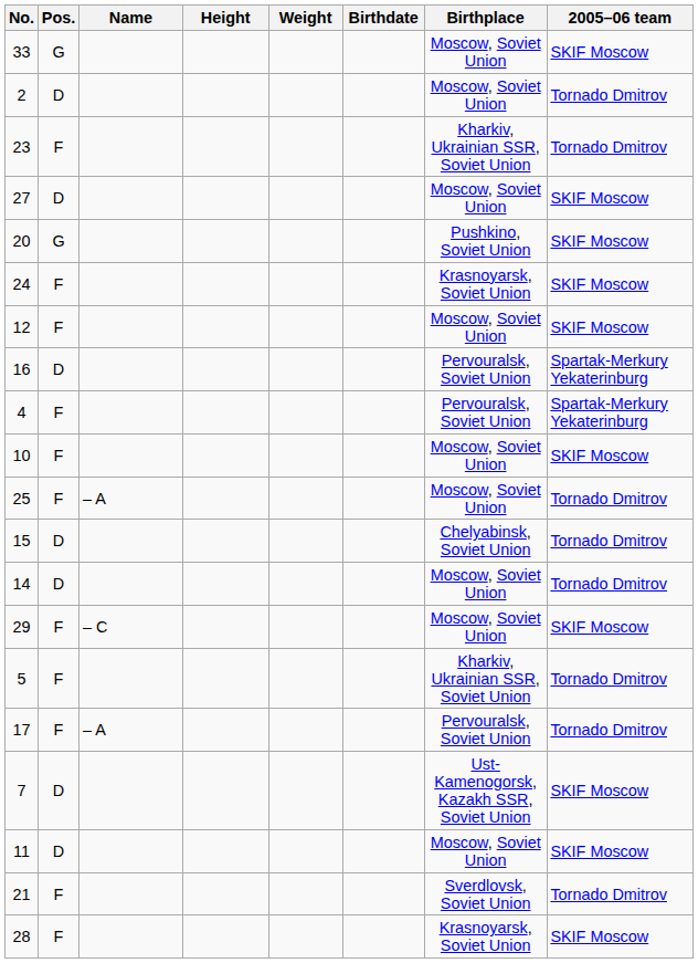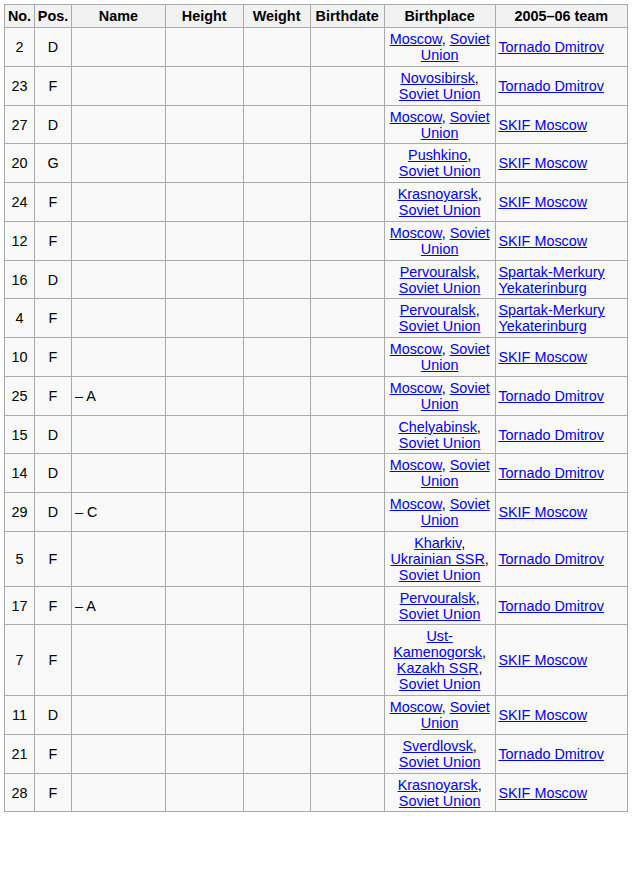 <table width="100%" class="wikitable sortable" style="font-size: 90%; text-align: center;">
 <tr>
 <th style="width:  4%;">No.</th>
 <th style="width:  4%;">Pos.</th>
 <th style="width: 16%;">Name</th>
 <th style="width: 13%;">Height</th>
 <th style="width: 11%;">Weight</th>
 <th style="width: 12%;">Birthdate</th>
 <th style="width: 18%;">Birthplace</th>
 <th style="width: 22%;">2005–06 team</th>
-</tr>
-<tr>
-<td>33</td>
-<td>G</td>
-<td style="text-align:left;"></td>
-<td></td>
-<td></td>
-<td style="text-align:right;"></td>
-<td><a href='#'>Moscow</a>, <a href='#'>Soviet Union</a></td>
-<td style="text-align:left;"> <a href='#'>SKIF Moscow</a></td>
 </tr>
 <tr>
 <td>2</td>
 <td>D</td>
 <td style="text-align:left;"></td>
 <td></td>
 <td></td>
 <td style="text-align:right;"></td>
 <td><a href='#'>Moscow</a>, <a href='#'>Soviet Union</a></td>
 <td style="text-align:left;"> <a href='#'>Tornado Dmitrov</a></td>
 </tr>
 <tr>
 <td>23</td>
 <td>F</td>
 <td style="text-align:left;"></td>
 <td></td>
 <td></td>
 <td style="text-align:right;"></td>
-<td><a href='#'>Kharkiv</a>, <a href='#'>Ukrainian SSR</a>, <a href='#'>Soviet Union</a></td>
+<td><a href='#'>Novosibirsk</a>, <a href='#'>Soviet Union</a></td>
 <td style="text-align:left;"> <a href='#'>Tornado Dmitrov</a></td>
 </tr>
 <tr>
 <td>27</td>
 <td>D</td>
 <td style="text-align:left;"></td>
 <td></td>
 <td></td>
 <td style="text-align:right;"></td>
 <td><a href='#'>Moscow</a>, <a href='#'>Soviet Union</a></td>
 <td style="text-align:left;"> <a href='#'>SKIF Moscow</a></td>
 </tr>
 <tr>
 <td>20</td>
 <td>G</td>
 <td style="text-align:left;"></td>
 <td></td>
 <td></td>
 <td style="text-align:right;"></td>
 <td><a href='#'>Pushkino</a>, <a href='#'>Soviet Union</a></td>
 <td style="text-align:left;"> <a href='#'>SKIF Moscow</a></td>
 </tr>
 <tr>
 <td>24</td>
 <td>F</td>
 <td style="text-align:left;"></td>
 <td></td>
 <td></td>
 <td style="text-align:right;"></td>
 <td><a href='#'>Krasnoyarsk</a>, <a href='#'>Soviet Union</a></td>
 <td style="text-align:left;"> <a href='#'>SKIF Moscow</a></td>
 </tr>
 <tr>
 <td>12</td>
 <td>F</td>
 <td style="text-align:left;"></td>
 <td></td>
 <td></td>
 <td style="text-align:right;"></td>
 <td><a href='#'>Moscow</a>, <a href='#'>Soviet Union</a></td>
 <td style="text-align:left;"> <a href='#'>SKIF Moscow</a></td>
 </tr>
 <tr>
 <td>16</td>
 <td>D</td>
 <td style="text-align:left;"></td>
 <td></td>
 <td></td>
 <td style="text-align:right;"></td>
 <td><a href='#'>Pervouralsk</a>, <a href='#'>Soviet Union</a></td>
 <td style="text-align:left;"> <a href='#'>Spartak-Merkury Yekaterinburg</a></td>
 </tr>
 <tr>
 <td>4</td>
 <td>F</td>
 <td style="text-align:left;"></td>
 <td></td>
 <td></td>
 <td style="text-align:right;"></td>
 <td><a href='#'>Pervouralsk</a>, <a href='#'>Soviet Union</a></td>
 <td style="text-align:left;"> <a href='#'>Spartak-Merkury Yekaterinburg</a></td>
 </tr>
 <tr>
 <td>10</td>
 <td>F</td>
 <td style="text-align:left;"></td>
 <td></td>
 <td></td>
 <td style="text-align:right;"></td>
 <td><a href='#'>Moscow</a>, <a href='#'>Soviet Union</a></td>
 <td style="text-align:left;"> <a href='#'>SKIF Moscow</a></td>
 </tr>
 <tr>
 <td>25</td>
 <td>F</td>
 <td style="text-align:left;"> – A</td>
 <td></td>
 <td></td>
 <td style="text-align:right;"></td>
 <td><a href='#'>Moscow</a>, <a href='#'>Soviet Union</a></td>
 <td style="text-align:left;"> <a href='#'>Tornado Dmitrov</a></td>
 </tr>
 <tr>
 <td>15</td>
 <td>D</td>
 <td style="text-align:left;"></td>
 <td></td>
 <td></td>
 <td style="text-align:right;"></td>
 <td><a href='#'>Chelyabinsk</a>, <a href='#'>Soviet Union</a></td>
 <td style="text-align:left;"> <a href='#'>Tornado Dmitrov</a></td>
 </tr>
 <tr>
 <td>14</td>
 <td>D</td>
 <td style="text-align:left;"></td>
 <td></td>
 <td></td>
 <td style="text-align:right;"></td>
 <td><a href='#'>Moscow</a>, <a href='#'>Soviet Union</a></td>
 <td style="text-align:left;"> <a href='#'>Tornado Dmitrov</a></td>
 </tr>
 <tr>
 <td>29</td>
-<td>F</td>
+<td>D</td>
 <td style="text-align:left;"> – C</td>
 <td></td>
 <td></td>
 <td style="text-align:right;"></td>
 <td><a href='#'>Moscow</a>, <a href='#'>Soviet Union</a></td>
 <td style="text-align:left;"> <a href='#'>SKIF Moscow</a></td>
 </tr>
 <tr>
 <td>5</td>
 <td>F</td>
 <td style="text-align:left;"></td>
 <td></td>
 <td></td>
 <td style="text-align:right;"></td>
 <td><a href='#'>Kharkiv</a>, <a href='#'>Ukrainian SSR</a>, <a href='#'>Soviet Union</a></td>
 <td style="text-align:left;"> <a href='#'>Tornado Dmitrov</a></td>
 </tr>
 <tr>
 <td>17</td>
 <td>F</td>
 <td style="text-align:left;"> – A</td>
 <td></td>
 <td></td>
 <td style="text-align:right;"></td>
 <td><a href='#'>Pervouralsk</a>, <a href='#'>Soviet Union</a></td>
 <td style="text-align:left;"> <a href='#'>Tornado Dmitrov</a></td>
 </tr>
 <tr>
 <td>7</td>
-<td>D</td>
+<td>F</td>
 <td style="text-align:left;"></td>
 <td></td>
 <td></td>
 <td style="text-align:right;"></td>
 <td><a href='#'>Ust-Kamenogorsk</a>, <a href='#'>Kazakh SSR</a>, <a href='#'>Soviet Union</a></td>
 <td style="text-align:left;"> <a href='#'>SKIF Moscow</a></td>
 </tr>
 <tr>
 <td>11</td>
 <td>D</td>
 <td style="text-align:left;"></td>
 <td></td>
 <td></td>
 <td style="text-align:right;"></td>
 <td><a href='#'>Moscow</a>, <a href='#'>Soviet Union</a></td>
 <td style="text-align:left;"> <a href='#'>SKIF Moscow</a></td>
 </tr>
 <tr>
 <td>21</td>
 <td>F</td>
 <td style="text-align:left;"></td>
 <td></td>
 <td></td>
 <td style="text-align:right;"></td>
 <td><a href='#'>Sverdlovsk</a>, <a href='#'>Soviet Union</a></td>
 <td style="text-align:left;"> <a href='#'>Tornado Dmitrov</a></td>
 </tr>
 <tr>
 <td>28</td>
 <td>F</td>
 <td style="text-align:left;"></td>
 <td></td>
 <td></td>
 <td style="text-align:right;"></td>
 <td><a href='#'>Krasnoyarsk</a>, <a href='#'>Soviet Union</a></td>
 <td style="text-align:left;"> <a href='#'>SKIF Moscow</a></td>
 </tr>
 </table>
